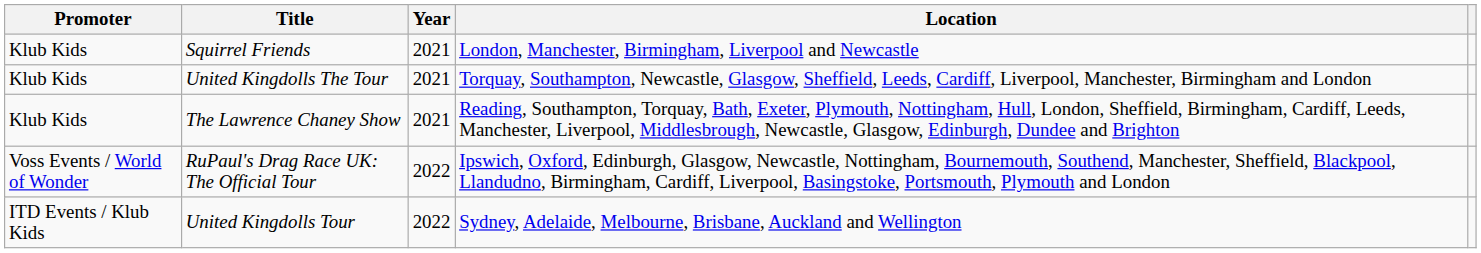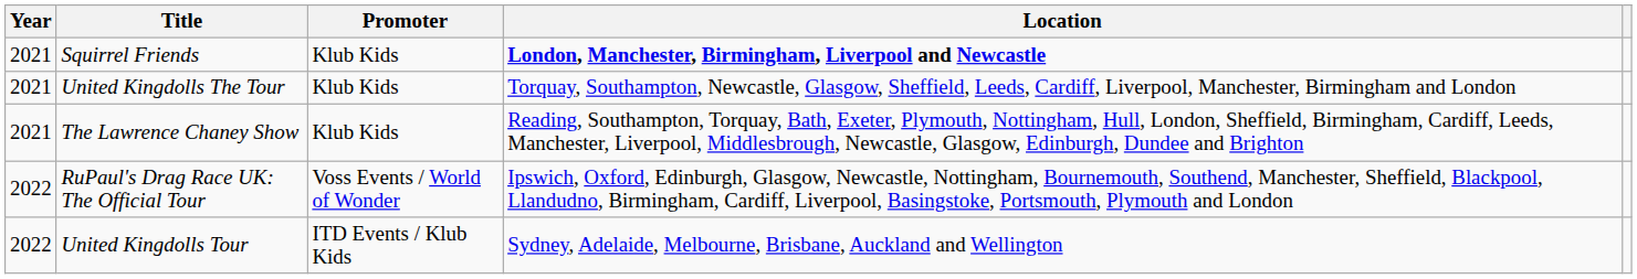 <table class="wikitable plainrowheaders sortable">
 <tr>
+<th scope="col">Year</th>
+<th scope="col">Title</th>
 <th scope="col">Promoter</th>
-<th scope="col">Title</th>
-<th scope="col">Year</th>
 <th scope="col">Location</th>
 <th style="text-align: center;" class="unsortable"></th>
 </tr>
 <tr>
+<td>2021</td>
+<td><em>Squirrel Friends</em></td>
 <td>Klub Kids</td>
-<td><em>Squirrel Friends</em></td>
-<td>2021</td>
-<td><a href='#'>London</a>, <a href='#'>Manchester</a>, <a href='#'>Birmingham</a>, <a href='#'>Liverpool</a> and <a href='#'>Newcastle</a></td>
+<td><strong><a href='#'>London</a>, <a href='#'>Manchester</a>, <a href='#'>Birmingham</a>, <a href='#'>Liverpool</a> and <a href='#'>Newcastle</a></strong></td>
 <td></td>
 </tr>
 <tr>
+<td>2021</td>
+<td><em>United Kingdolls The Tour</em></td>
 <td>Klub Kids</td>
-<td><em>United Kingdolls The Tour</em></td>
-<td>2021</td>
 <td><a href='#'>Torquay</a>, <a href='#'>Southampton</a>, Newcastle, <a href='#'>Glasgow</a>, <a href='#'>Sheffield</a>, <a href='#'>Leeds</a>, <a href='#'>Cardiff</a>, Liverpool, Manchester, Birmingham and London</td>
 <td></td>
 </tr>
 <tr>
+<td>2021</td>
+<td><em>The Lawrence Chaney Show</em></td>
 <td>Klub Kids</td>
-<td><em>The Lawrence Chaney Show</em></td>
-<td>2021</td>
 <td><a href='#'>Reading</a>, Southampton, Torquay, <a href='#'>Bath</a>, <a href='#'>Exeter</a>, <a href='#'>Plymouth</a>, <a href='#'>Nottingham</a>, <a href='#'>Hull</a>, London, Sheffield, Birmingham, Cardiff, Leeds, Manchester, Liverpool, <a href='#'>Middlesbrough</a>, Newcastle, Glasgow, <a href='#'>Edinburgh</a>, <a href='#'>Dundee</a> and <a href='#'>Brighton</a></td>
 <td></td>
 </tr>
 <tr>
+<td>2022</td>
+<td><em>RuPaul's Drag Race UK: The Official Tour</em></td>
 <td>Voss Events / <a href='#'>World of Wonder</a></td>
-<td><em>RuPaul's Drag Race UK: The Official Tour</em></td>
-<td>2022</td>
 <td><a href='#'>Ipswich</a>, <a href='#'>Oxford</a>, Edinburgh, Glasgow, Newcastle, Nottingham, <a href='#'>Bournemouth</a>, <a href='#'>Southend</a>, Manchester, Sheffield, <a href='#'>Blackpool</a>, <a href='#'>Llandudno</a>, Birmingham, Cardiff, Liverpool, <a href='#'>Basingstoke</a>, <a href='#'>Portsmouth</a>, <a href='#'>Plymouth</a> and London</td>
 <td></td>
 </tr>
 <tr>
+<td>2022</td>
+<td><em>United Kingdolls Tour</em></td>
 <td>ITD Events / Klub Kids</td>
-<td><em>United Kingdolls Tour</em></td>
-<td>2022</td>
 <td><a href='#'>Sydney</a>, <a href='#'>Adelaide</a>, <a href='#'>Melbourne</a>, <a href='#'>Brisbane</a>, <a href='#'>Auckland</a> and <a href='#'>Wellington</a></td>
 <td></td>
 </tr>
 </table>
